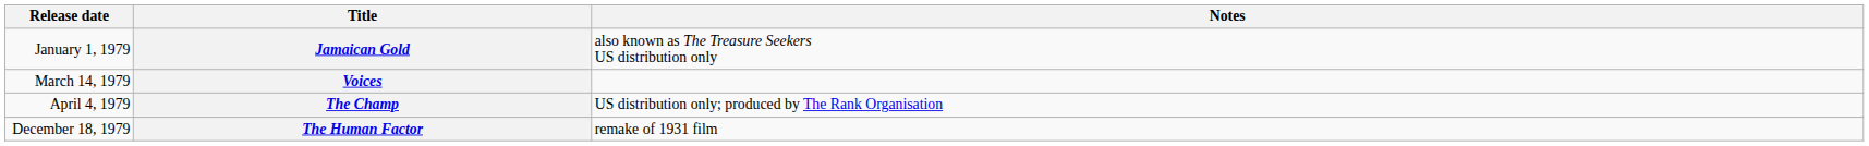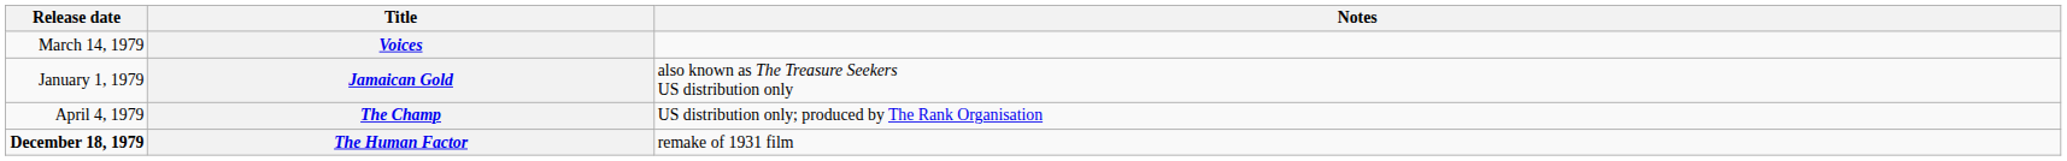 <table class="wikitable sortable" style="width:100%;">
 <tr>
 <th scope="col" style="width:130px;">Release date</th>
 <th>Title</th>
 <th>Notes</th>
 </tr>
 <tr>
+<td style="text-align:right;">March 14, 1979</td>
+<th scope="row"><em><a href='#'>Voices</a></em></th>
+<td></td>
+</tr>
+<tr>
 <td style="text-align:right;">January 1, 1979</td>
 <th scope="row"><em><a href='#'>Jamaican Gold</a></em></th>
 <td>also known as <em>The Treasure Seekers</em><br>US distribution only</td>
-</tr>
-<tr>
-<td style="text-align:right;">March 14, 1979</td>
-<th scope="row"><em><a href='#'>Voices</a></em></th>
-<td></td>
 </tr>
 <tr>
 <td style="text-align:right;">April 4, 1979</td>
 <th scope="row"><em><a href='#'>The Champ</a></em></th>
 <td>US distribution only; produced by <a href='#'>The Rank Organisation</a></td>
 </tr>
 <tr>
-<td style="text-align:right;">December 18, 1979</td>
+<td style="text-align:right;"><strong>December 18, 1979</strong></td>
 <th scope="row"><em><a href='#'>The Human Factor</a></em></th>
 <td>remake of 1931 film</td>
 </tr>
 </table>
